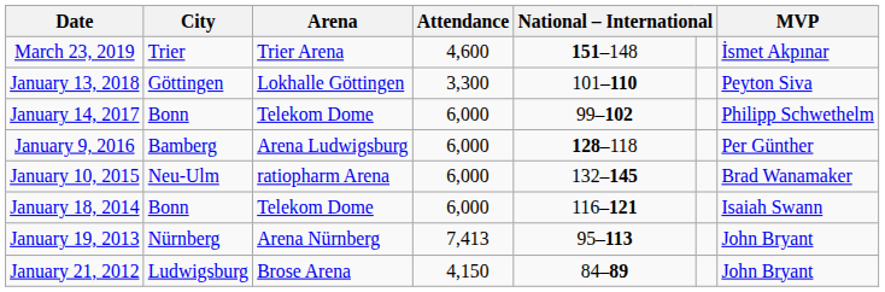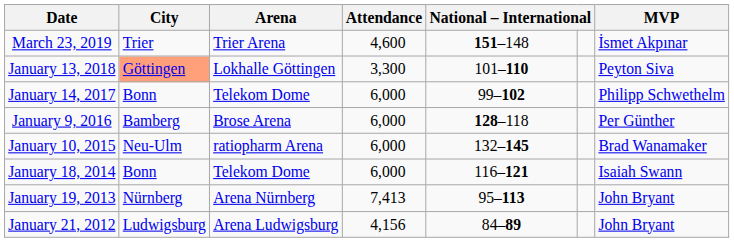 <table class="wikitable" style="font-size:95%;">
 <tr>
 <th>Date</th>
 <th>City</th>
 <th>Arena</th>
 <th>Attendance</th>
 <th colspan=2>National – International</th>
 <th>MVP</th>
 </tr>
 <tr ---->
 <td align="center"><a href='#'>March 23, 2019</a></td>
 <td><a href='#'>Trier</a></td>
 <td><a href='#'>Trier Arena</a></td>
 <td align="center">  4,600</td>
 <td align="center"><strong>151</strong>–148</td>
 <td></td>
 <td> <a href='#'>İsmet Akpınar</a></td>
 </tr>
 <tr>
 <td align="center"><a href='#'>January 13, 2018</a></td>
-<td><a href='#'>Göttingen</a></td>
+<td style="background: lightsalmon;"><a href='#'>Göttingen</a></td>
 <td><a href='#'>Lokhalle Göttingen</a></td>
 <td align="center">  3,300</td>
 <td align="center">101–<strong>110</strong></td>
 <td></td>
 <td> <a href='#'>Peyton Siva</a></td>
 </tr>
 <tr>
 <td align="center"><a href='#'>January 14, 2017</a></td>
 <td><a href='#'>Bonn</a></td>
 <td><a href='#'>Telekom Dome</a></td>
 <td align="center">  6,000</td>
 <td align="center">99–<strong>102</strong></td>
 <td></td>
 <td> <a href='#'>Philipp Schwethelm</a></td>
 </tr>
 <tr>
 <td align="center"><a href='#'>January 9, 2016</a></td>
 <td><a href='#'>Bamberg</a></td>
-<td><a href='#'>Arena Ludwigsburg</a></td>
+<td><a href='#'>Brose Arena</a></td>
 <td align="center">  6,000</td>
 <td align="center"><strong>128</strong>–118</td>
 <td></td>
 <td> <a href='#'>Per Günther</a></td>
 </tr>
 <tr>
 <td align="center"><a href='#'>January 10, 2015</a></td>
 <td><a href='#'>Neu-Ulm</a></td>
 <td><a href='#'>ratiopharm Arena</a></td>
 <td align="center">  6,000</td>
 <td align="center">132–<strong>145</strong></td>
 <td></td>
 <td> <a href='#'>Brad Wanamaker</a></td>
 </tr>
 <tr ---->
 <td align="center"><a href='#'>January 18, 2014</a></td>
 <td><a href='#'>Bonn</a></td>
 <td><a href='#'>Telekom Dome</a></td>
 <td align="center">  6,000</td>
 <td align="center">116–<strong>121</strong></td>
 <td></td>
 <td> <a href='#'>Isaiah Swann</a></td>
 </tr>
 <tr ---->
 <td align="center"><a href='#'>January 19, 2013</a></td>
 <td><a href='#'>Nürnberg</a></td>
 <td><a href='#'>Arena Nürnberg</a></td>
 <td align="center">  7,413</td>
 <td align="center">95–<strong>113</strong></td>
 <td></td>
 <td> <a href='#'>John Bryant</a></td>
 </tr>
 <tr ---->
 <td align="center"><a href='#'>January 21, 2012</a></td>
 <td><a href='#'>Ludwigsburg</a></td>
-<td><a href='#'>Brose Arena</a></td>
-<td align="center">  4,150</td>
+<td><a href='#'>Arena Ludwigsburg</a></td>
+<td align="center">  4,156</td>
 <td align="center">84–<strong>89</strong></td>
 <td></td>
 <td> <a href='#'>John Bryant</a></td>
 </tr>
 </table>
